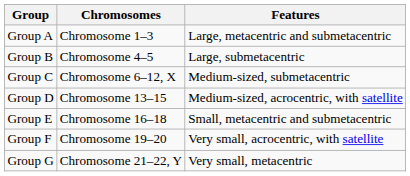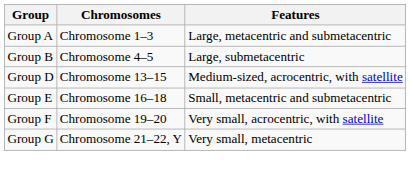 <table class=wikitable>
 <tr>
 <th>Group</th>
 <th>Chromosomes</th>
 <th>Features</th>
 </tr>
 <tr>
 <td>Group A</td>
 <td>Chromosome 1–3</td>
 <td>Large, metacentric and submetacentric</td>
 </tr>
 <tr>
 <td>Group B</td>
 <td>Chromosome 4–5</td>
 <td>Large, submetacentric</td>
-</tr>
-<tr>
-<td>Group C</td>
-<td>Chromosome 6–12, X</td>
-<td>Medium-sized, submetacentric</td>
 </tr>
 <tr>
 <td>Group D</td>
 <td>Chromosome 13–15</td>
 <td>Medium-sized, acrocentric, with <a href='#'>satellite</a></td>
 </tr>
 <tr>
 <td>Group E</td>
 <td>Chromosome 16–18</td>
 <td>Small, metacentric and submetacentric</td>
 </tr>
 <tr>
 <td>Group F</td>
 <td>Chromosome 19–20</td>
 <td>Very small, acrocentric, with <a href='#'>satellite</a></td>
 </tr>
 <tr>
 <td>Group G</td>
 <td>Chromosome 21–22, Y</td>
 <td>Very small, metacentric</td>
 </tr>
 </table>
